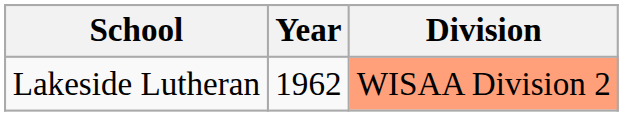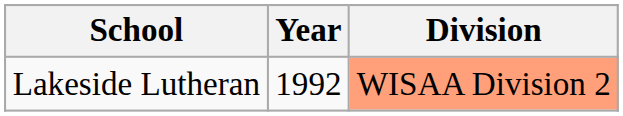 <table class="wikitable">
 <tr>
 <th>School</th>
 <th>Year</th>
 <th>Division</th>
 </tr>
 <tr>
 <td>Lakeside Lutheran</td>
-<td>1962</td>
+<td>1992</td>
 <td style="background: lightsalmon;">WISAA Division 2</td>
 </tr>
 </table>
